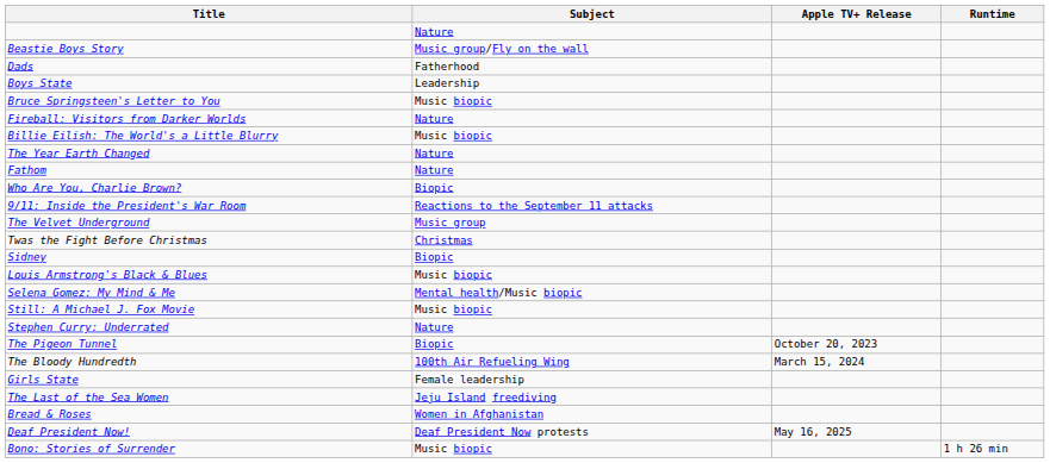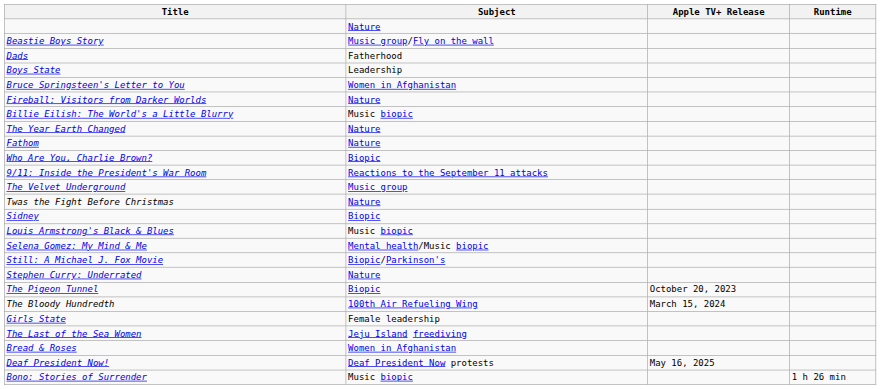 <table class="wikitable sortable" style="width:100%">
 <tr>
 <th>Title</th>
 <th>Subject</th>
 <th>Apple TV+ Release</th>
 <th>Runtime</th>
 </tr>
 <tr>
 <td></td>
 <td><a href='#'>Nature</a></td>
 <td></td>
 <td></td>
 </tr>
 <tr>
 <td><em><a href='#'>Beastie Boys Story</a></em></td>
 <td><a href='#'>Music group</a>/<a href='#'>Fly on the wall</a></td>
 <td></td>
 <td></td>
 </tr>
 <tr>
 <td><em><a href='#'>Dads</a></em></td>
 <td>Fatherhood</td>
 <td></td>
 <td></td>
 </tr>
 <tr>
 <td><em><a href='#'>Boys State</a></em></td>
 <td>Leadership</td>
 <td></td>
 <td></td>
 </tr>
 <tr>
 <td><em><a href='#'>Bruce Springsteen's Letter to You</a></em></td>
-<td>Music <a href='#'>biopic</a></td>
+<td><a href='#'>Women in Afghanistan</a></td>
 <td></td>
 <td></td>
 </tr>
 <tr>
 <td><em><a href='#'>Fireball: Visitors from Darker Worlds</a></em></td>
 <td><a href='#'>Nature</a></td>
 <td></td>
 <td></td>
 </tr>
 <tr>
 <td><em><a href='#'>Billie Eilish: The World's a Little Blurry</a></em></td>
 <td>Music <a href='#'>biopic</a></td>
 <td></td>
 <td></td>
 </tr>
 <tr>
 <td><em><a href='#'>The Year Earth Changed</a></em></td>
 <td><a href='#'>Nature</a></td>
 <td></td>
 <td></td>
 </tr>
 <tr>
 <td><em><a href='#'>Fathom</a></em></td>
 <td><a href='#'>Nature</a></td>
 <td></td>
 <td></td>
 </tr>
 <tr>
 <td><em><a href='#'>Who Are You, Charlie Brown?</a></em></td>
 <td><a href='#'>Biopic</a></td>
 <td></td>
 <td></td>
 </tr>
 <tr>
 <td><em><a href='#'>9/11: Inside the President's War Room</a></em></td>
 <td><a href='#'>Reactions to the September 11 attacks</a></td>
 <td></td>
 <td></td>
 </tr>
 <tr>
 <td><em><a href='#'>The Velvet Underground</a></em></td>
 <td><a href='#'>Music group</a></td>
 <td></td>
 <td></td>
 </tr>
 <tr>
 <td><em>Twas the Fight Before Christmas</em></td>
-<td><a href='#'>Christmas</a></td>
+<td><a href='#'>Nature</a></td>
 <td></td>
 <td></td>
 </tr>
 <tr>
 <td><em><a href='#'>Sidney</a></em></td>
 <td><a href='#'>Biopic</a></td>
 <td></td>
 <td></td>
 </tr>
 <tr>
 <td><em><a href='#'>Louis Armstrong's Black & Blues</a></em></td>
 <td>Music <a href='#'>biopic</a></td>
 <td></td>
 <td></td>
 </tr>
 <tr>
 <td><em><a href='#'>Selena Gomez: My Mind & Me</a></em></td>
 <td><a href='#'>Mental health</a>/Music <a href='#'>biopic</a></td>
 <td></td>
 <td></td>
 </tr>
 <tr>
 <td><em><a href='#'>Still: A Michael J. Fox Movie</a></em></td>
-<td>Music <a href='#'>biopic</a></td>
+<td><a href='#'>Biopic</a>/<a href='#'>Parkinson's</a></td>
 <td></td>
 <td></td>
 </tr>
 <tr>
 <td><em><a href='#'>Stephen Curry: Underrated</a></em></td>
 <td><a href='#'>Nature</a></td>
 <td></td>
 <td></td>
 </tr>
 <tr>
 <td><em><a href='#'>The Pigeon Tunnel</a></em></td>
 <td><a href='#'>Biopic</a></td>
 <td>October 20, 2023</td>
 <td></td>
 </tr>
 <tr>
 <td><em>The Bloody Hundredth</em></td>
 <td><a href='#'>100th Air Refueling Wing</a></td>
 <td>March 15, 2024</td>
 <td></td>
 </tr>
 <tr>
 <td><em><a href='#'>Girls State</a></em></td>
 <td>Female leadership</td>
 <td></td>
 <td></td>
 </tr>
 <tr>
 <td><em><a href='#'>The Last of the Sea Women</a></em></td>
 <td><a href='#'>Jeju Island</a> <a href='#'>freediving</a></td>
 <td></td>
 <td></td>
 </tr>
 <tr>
 <td><em><a href='#'>Bread & Roses</a></em></td>
 <td><a href='#'>Women in Afghanistan</a></td>
 <td></td>
 <td></td>
 </tr>
 <tr>
 <td><em><a href='#'>Deaf President Now!</a></em></td>
 <td><a href='#'>Deaf President Now</a> protests</td>
 <td>May 16, 2025</td>
 <td></td>
 </tr>
 <tr>
 <td><em><a href='#'>Bono: Stories of Surrender</a></em></td>
 <td>Music <a href='#'>biopic</a></td>
 <td></td>
 <td>1 h 26 min</td>
 </tr>
 </table>
